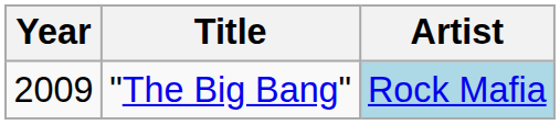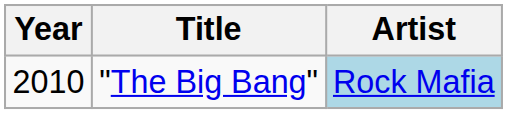 <table class="wikitable">
 <tr>
 <th>Year</th>
 <th>Title</th>
 <th>Artist</th>
 </tr>
 <tr>
-<td>2009</td>
+<td>2010</td>
 <td>"<a href='#'>The Big Bang</a>"</td>
 <td style="background: lightblue;"><a href='#'>Rock Mafia</a></td>
 </tr>
 </table>
